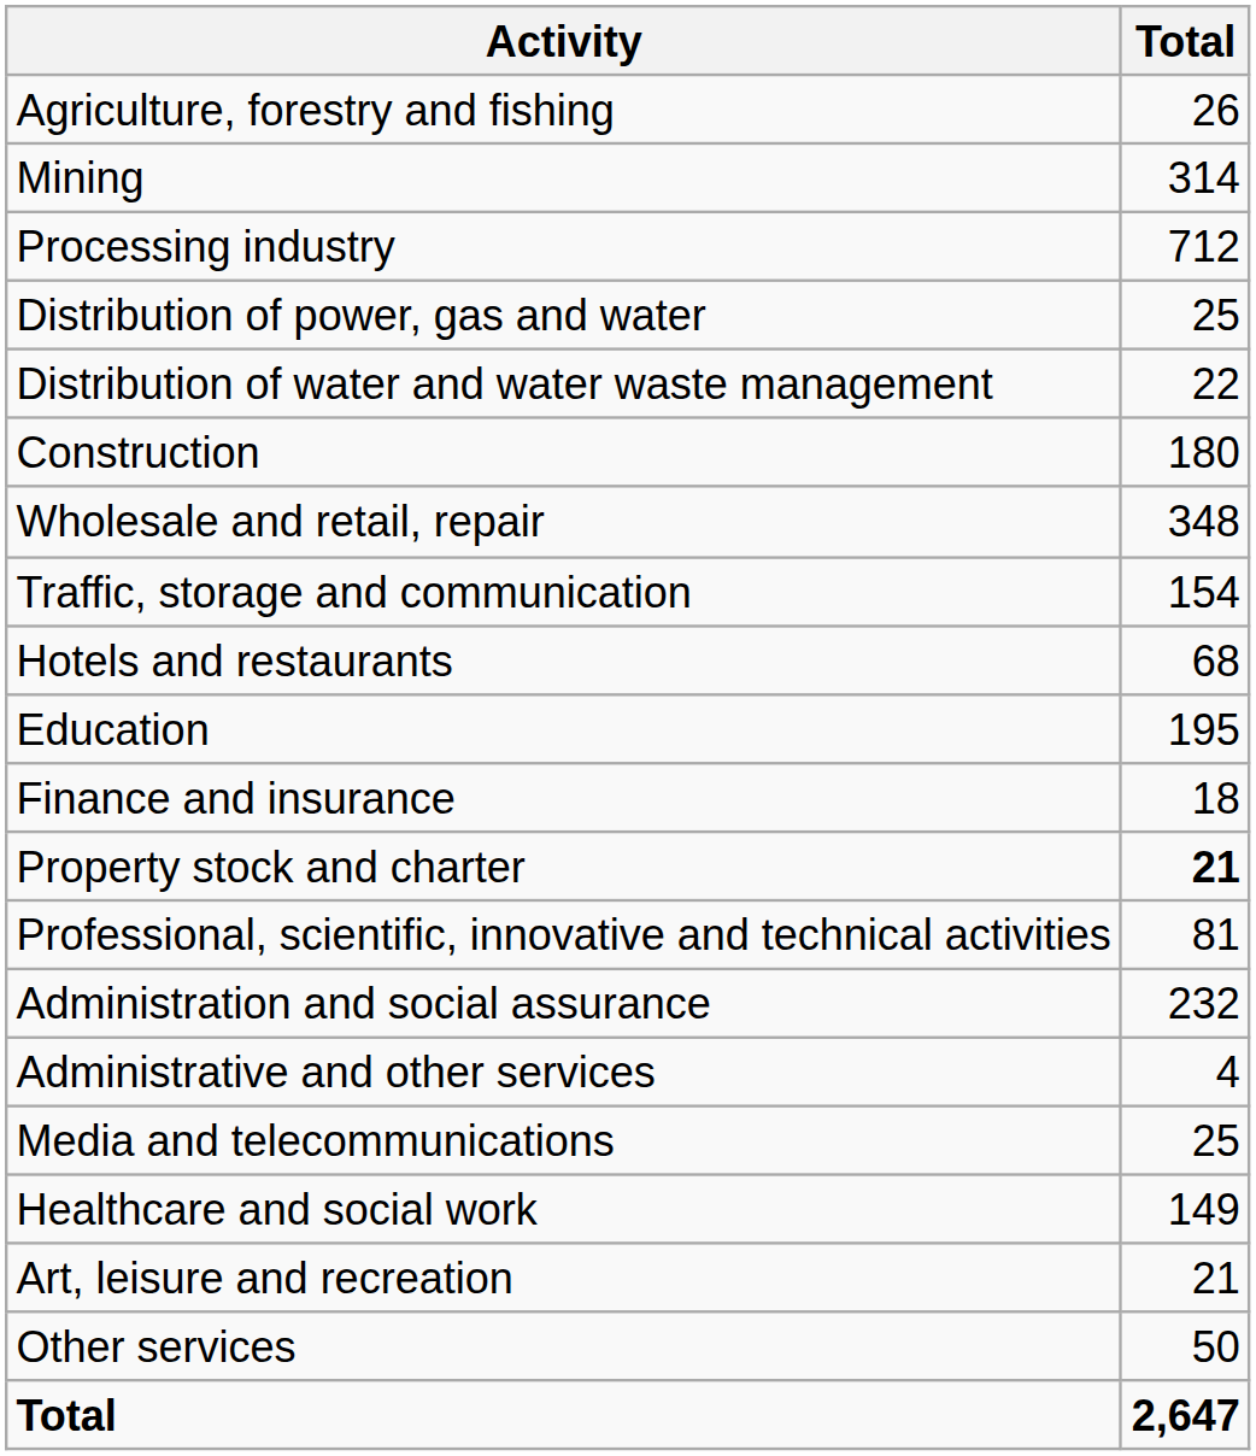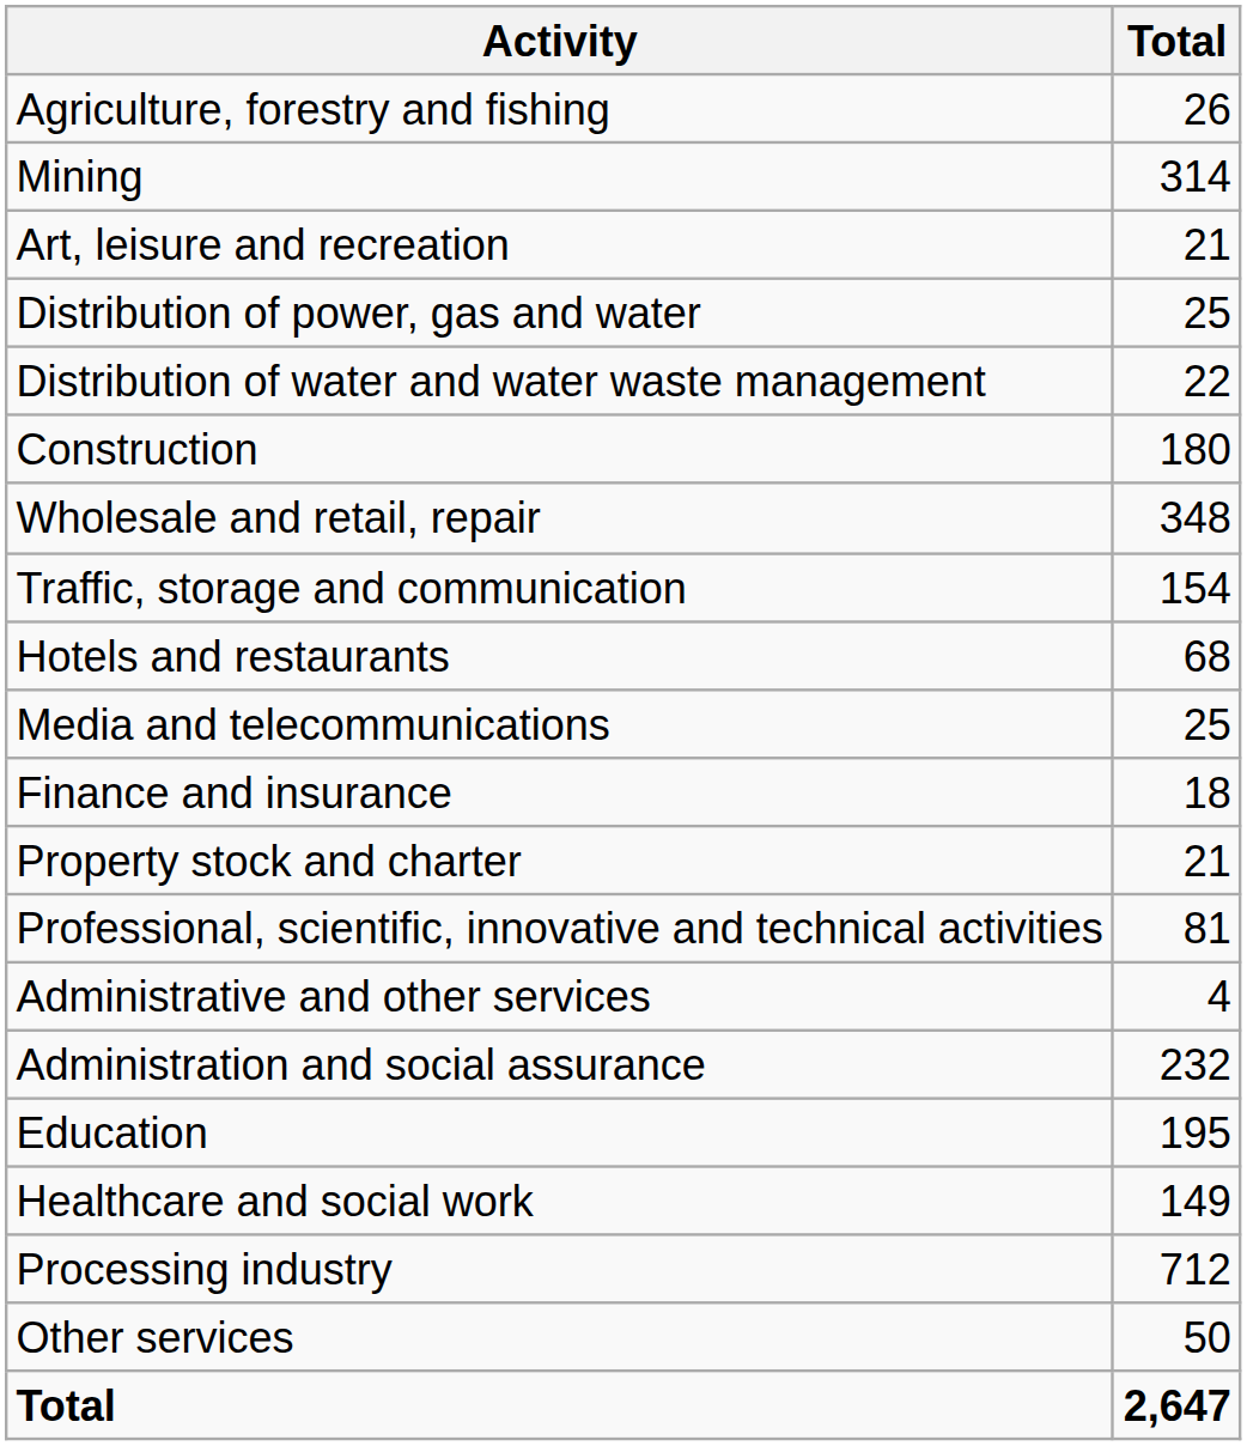 <table class="wikitable sortable" style="font-size:95%;">
 <tr>
 <th>Activity</th>
 <th>Total</th>
 </tr>
 <tr>
 <td>Agriculture, forestry and fishing</td>
 <td align="right">26</td>
 </tr>
 <tr>
 <td>Mining</td>
 <td align="right">314</td>
 </tr>
 <tr>
-<td>Processing industry</td>
-<td align="right">712</td>
+<td>Art, leisure and recreation</td>
+<td align="right">21</td>
 </tr>
 <tr>
 <td>Distribution of power, gas and water</td>
 <td align="right">25</td>
 </tr>
 <tr>
 <td>Distribution of water and water waste management</td>
 <td align="right">22</td>
 </tr>
 <tr>
 <td>Construction</td>
 <td align="right">180</td>
 </tr>
 <tr>
 <td>Wholesale and retail, repair</td>
 <td align="right">348</td>
 </tr>
 <tr>
 <td>Traffic, storage and communication</td>
 <td align="right">154</td>
 </tr>
 <tr>
 <td>Hotels and restaurants</td>
 <td align="right">68</td>
 </tr>
 <tr>
-<td>Education</td>
-<td align="right">195</td>
+<td>Media and telecommunications</td>
+<td align="right">25</td>
 </tr>
 <tr>
 <td>Finance and insurance</td>
 <td align="right">18</td>
 </tr>
 <tr>
 <td>Property stock and charter</td>
-<td align="right"><strong>21</strong></td>
+<td align="right">21</td>
 </tr>
 <tr>
 <td>Professional, scientific, innovative and technical activities</td>
 <td align="right">81</td>
 </tr>
 <tr>
+<td>Administrative and other services</td>
+<td align="right">4</td>
+</tr>
+<tr>
 <td>Administration and social assurance</td>
 <td align="right">232</td>
 </tr>
 <tr>
-<td>Administrative and other services</td>
-<td align="right">4</td>
-</tr>
-<tr>
-<td>Media and telecommunications</td>
-<td align="right">25</td>
+<td>Education</td>
+<td align="right">195</td>
 </tr>
 <tr>
 <td>Healthcare and social work</td>
 <td align="right">149</td>
 </tr>
 <tr>
-<td>Art, leisure and recreation</td>
-<td align="right">21</td>
+<td>Processing industry</td>
+<td align="right">712</td>
 </tr>
 <tr>
 <td>Other services</td>
 <td align="right">50</td>
 </tr>
 <tr class="sortbottom">
 <td><strong>Total</strong></td>
 <td align="right"><strong>2,647</strong></td>
 </tr>
 </table>
